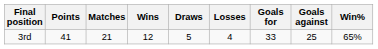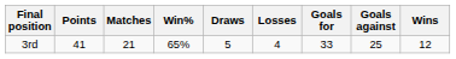 <table class="wikitable" style="font-size: 95%; text-align: center;">
 <tr>
 <th width=60>Final position</th>
 <th width=60>Points</th>
 <th width=60>Matches</th>
-<th width=60>Wins</th>
+<th width=60>Win%</th>
 <th width=60>Draws</th>
 <th width=60>Losses</th>
 <th width=60>Goals for</th>
 <th width=60>Goals against</th>
-<th width=60>Win%</th>
+<th width=60>Wins</th>
 </tr>
 <tr>
 <td>3rd</td>
 <td>41</td>
 <td>21</td>
-<td>12</td>
+<td>65%</td>
 <td>5</td>
 <td>4</td>
 <td>33</td>
 <td>25</td>
-<td>65%</td>
+<td>12</td>
 </tr>
 </table>
